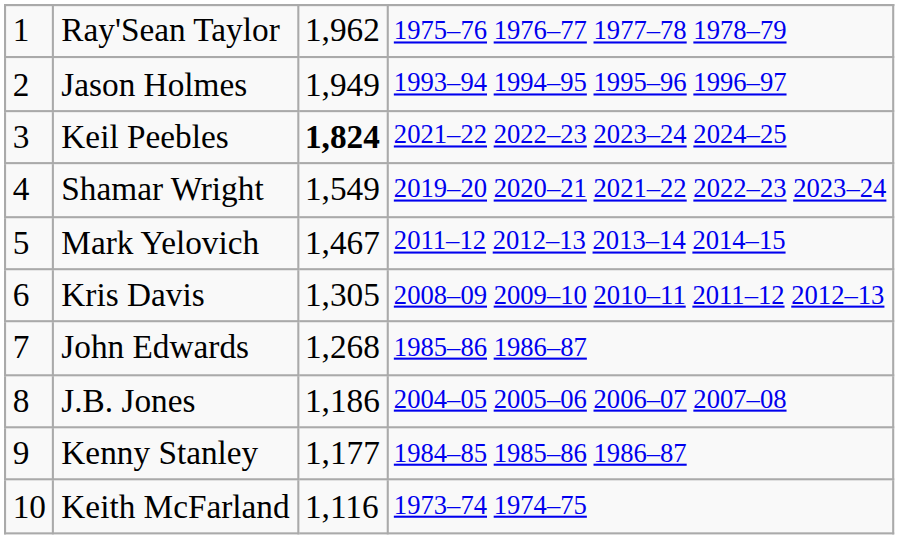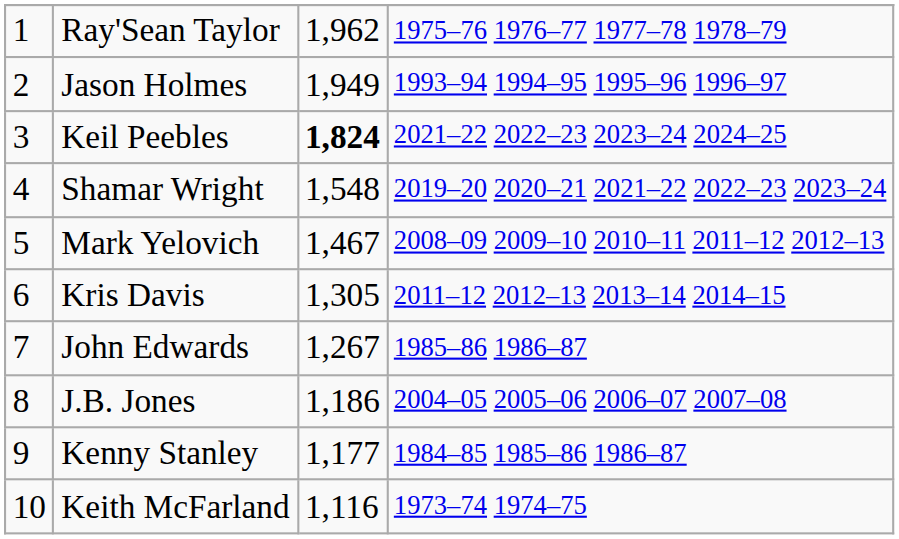 <table class="wikitable">
 <tr>
 </tr>
 <tr>
 <td>1</td>
 <td>Ray'Sean Taylor</td>
 <td>1,962</td>
 <td style="font-size:80%;"><a href='#'>1975–76</a> <a href='#'>1976–77</a> <a href='#'>1977–78</a> <a href='#'>1978–79</a></td>
 </tr>
 <tr>
 <td>2</td>
 <td>Jason Holmes</td>
 <td>1,949</td>
 <td style="font-size:80%;"><a href='#'>1993–94</a> <a href='#'>1994–95</a> <a href='#'>1995–96</a> <a href='#'>1996–97</a></td>
 </tr>
 <tr>
 <td>3</td>
 <td>Keil Peebles</td>
 <td><strong>1,824</strong></td>
 <td style="font-size:80%;"><a href='#'>2021–22</a> <a href='#'>2022–23</a> <a href='#'>2023–24</a> <a href='#'>2024–25</a></td>
 </tr>
 <tr>
 <td>4</td>
 <td>Shamar Wright</td>
-<td>1,549</td>
+<td>1,548</td>
 <td style="font-size:80%;"><a href='#'>2019–20</a> <a href='#'>2020–21</a> <a href='#'>2021–22</a> <a href='#'>2022–23</a> <a href='#'>2023–24</a></td>
 </tr>
 <tr>
 <td>5</td>
 <td>Mark Yelovich</td>
 <td>1,467</td>
-<td style="font-size:80%;"><a href='#'>2011–12</a> <a href='#'>2012–13</a> <a href='#'>2013–14</a> <a href='#'>2014–15</a></td>
+<td style="font-size:80%;"><a href='#'>2008–09</a> <a href='#'>2009–10</a> <a href='#'>2010–11</a> <a href='#'>2011–12</a> <a href='#'>2012–13</a></td>
 </tr>
 <tr>
 <td>6</td>
 <td>Kris Davis</td>
 <td>1,305</td>
-<td style="font-size:80%;"><a href='#'>2008–09</a> <a href='#'>2009–10</a> <a href='#'>2010–11</a> <a href='#'>2011–12</a> <a href='#'>2012–13</a></td>
+<td style="font-size:80%;"><a href='#'>2011–12</a> <a href='#'>2012–13</a> <a href='#'>2013–14</a> <a href='#'>2014–15</a></td>
 </tr>
 <tr>
 <td>7</td>
 <td>John Edwards</td>
-<td>1,268</td>
+<td>1,267</td>
 <td style="font-size:80%;"><a href='#'>1985–86</a> <a href='#'>1986–87</a></td>
 </tr>
 <tr>
 <td>8</td>
 <td>J.B. Jones</td>
 <td>1,186</td>
 <td style="font-size:80%;"><a href='#'>2004–05</a> <a href='#'>2005–06</a> <a href='#'>2006–07</a> <a href='#'>2007–08</a></td>
 </tr>
 <tr>
 <td>9</td>
 <td>Kenny Stanley</td>
 <td>1,177</td>
 <td style="font-size:80%;"><a href='#'>1984–85</a> <a href='#'>1985–86</a> <a href='#'>1986–87</a></td>
 </tr>
 <tr>
 <td>10</td>
 <td>Keith McFarland</td>
 <td>1,116</td>
 <td style="font-size:80%;"><a href='#'>1973–74</a> <a href='#'>1974–75</a></td>
 </tr>
 </table>
